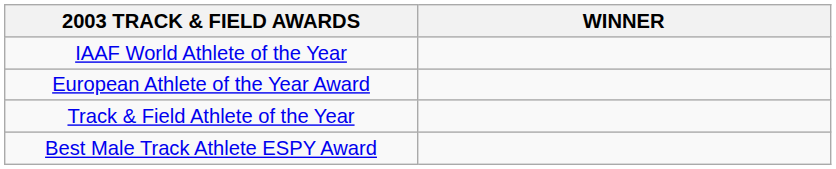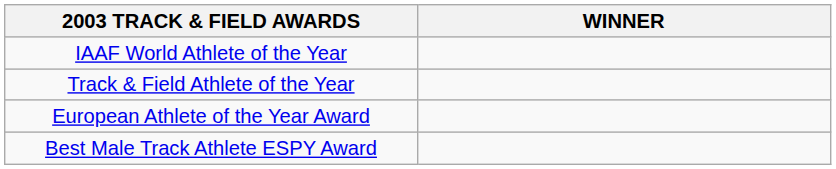 <table class="wikitable" style="border-collapse: collapse; font-size: 90%;">
 <tr>
 <th align="center" style="width: 20em">2003 TRACK & FIELD AWARDS</th>
 <th align="center" style="width: 20em">WINNER</th>
 </tr>
 <tr>
 <td align="center"><a href='#'>IAAF World Athlete of the Year</a></td>
 <td></td>
 </tr>
 <tr>
-<td align="center"><a href='#'>European Athlete of the Year Award</a></td>
+<td align="center"><a href='#'>Track & Field Athlete of the Year</a></td>
 <td></td>
 </tr>
 <tr>
-<td align="center"><a href='#'>Track & Field Athlete of the Year</a></td>
+<td align="center"><a href='#'>European Athlete of the Year Award</a></td>
 <td></td>
 </tr>
 <tr>
 <td align="center"><a href='#'>Best Male Track Athlete ESPY Award</a></td>
 <td></td>
 </tr>
 </table>
